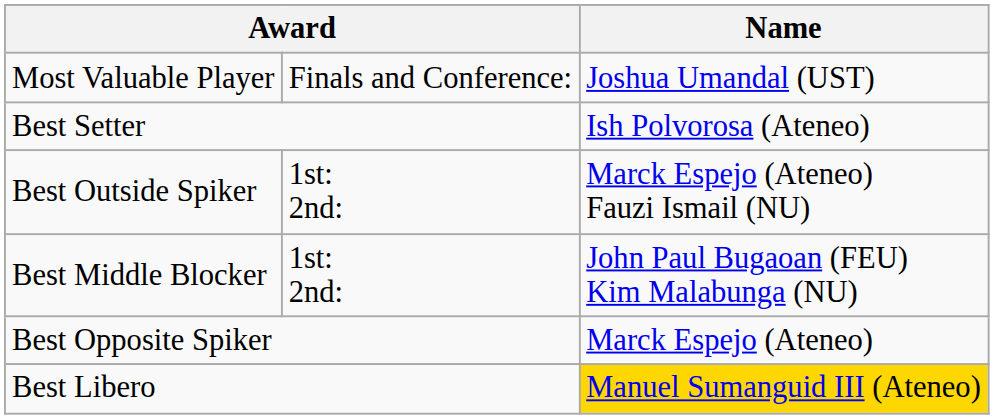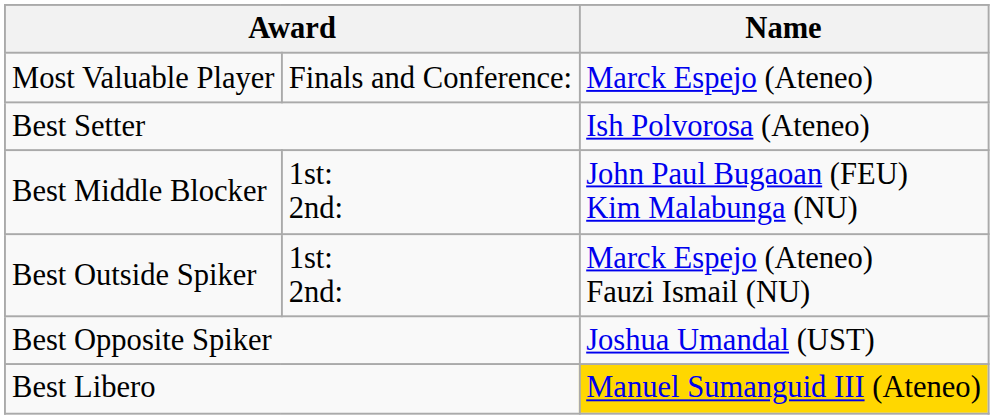 <table class="wikitable">
 <tr>
 <th colspan="2">Award</th>
 <th>Name</th>
 </tr>
 <tr>
 <td>Most Valuable Player</td>
 <td>Finals and Conference:</td>
-<td><a href='#'>Joshua Umandal</a> (UST)</td>
+<td><a href='#'>Marck Espejo</a> (Ateneo)</td>
 </tr>
 <tr>
 <td colspan="2">Best Setter</td>
 <td><a href='#'>Ish Polvorosa</a> (Ateneo)</td>
+</tr>
+<tr>
+<td>Best Middle Blocker</td>
+<td>1st:<br>2nd:</td>
+<td><a href='#'>John Paul Bugaoan</a> (FEU)<br><a href='#'>Kim Malabunga</a> (NU)</td>
 </tr>
 <tr>
 <td>Best Outside Spiker</td>
 <td>1st:<br>2nd:</td>
 <td><a href='#'>Marck Espejo</a> (Ateneo)<br>Fauzi Ismail (NU)</td>
 </tr>
 <tr>
-<td>Best Middle Blocker</td>
-<td>1st:<br>2nd:</td>
-<td><a href='#'>John Paul Bugaoan</a> (FEU)<br><a href='#'>Kim Malabunga</a> (NU)</td>
-</tr>
-<tr>
 <td colspan="2">Best Opposite Spiker</td>
-<td><a href='#'>Marck Espejo</a> (Ateneo)</td>
+<td><a href='#'>Joshua Umandal</a> (UST)</td>
 </tr>
 <tr>
 <td colspan="2">Best Libero</td>
 <td style="background: gold;"><a href='#'>Manuel Sumanguid III</a> (Ateneo)</td>
 </tr>
 </table>
